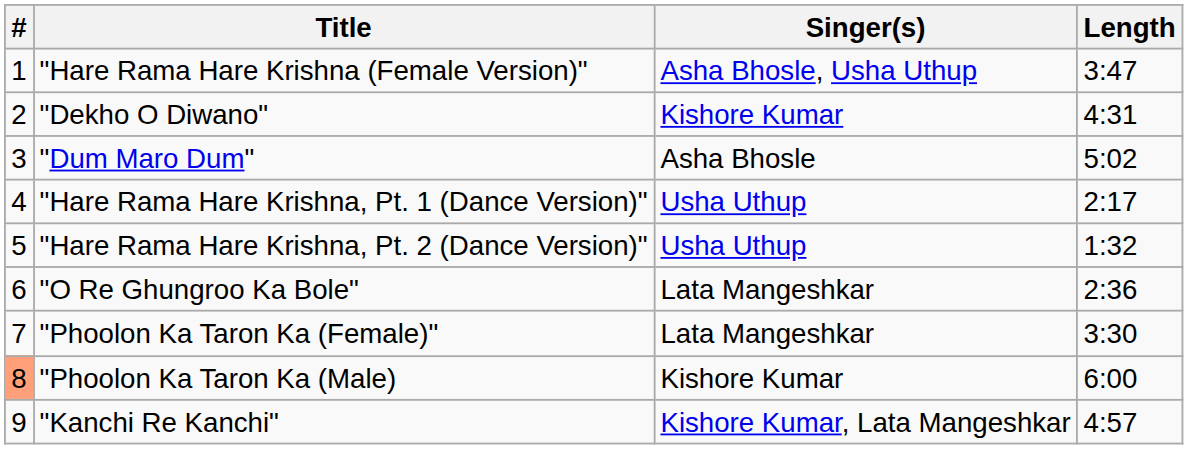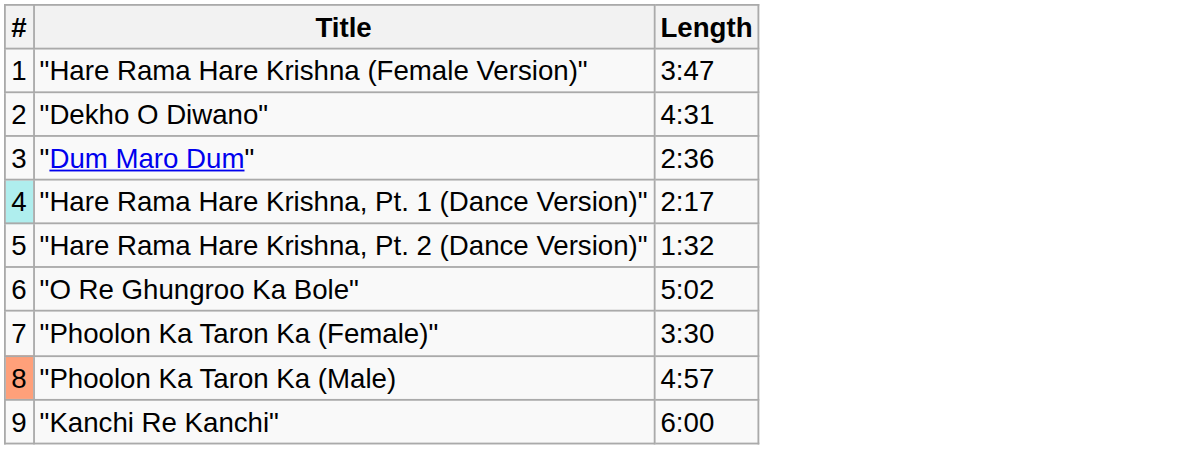 <table class="wikitable" style="font-size:95%;">
 <tr>
 <th>#</th>
 <th>Title</th>
-<th>Singer(s)</th>
 <th>Length</th>
 </tr>
 <tr>
 <td>1</td>
 <td>"Hare Rama Hare Krishna (Female Version)"</td>
-<td><a href='#'>Asha Bhosle</a>, <a href='#'>Usha Uthup</a></td>
 <td>3:47</td>
 </tr>
 <tr>
 <td>2</td>
 <td>"Dekho O Diwano"</td>
-<td><a href='#'>Kishore Kumar</a></td>
 <td>4:31</td>
 </tr>
 <tr>
 <td>3</td>
 <td>"<a href='#'>Dum Maro Dum</a>"</td>
-<td>Asha Bhosle</td>
-<td>5:02</td>
+<td>2:36</td>
 </tr>
 <tr>
-<td>4</td>
+<td style="background: paleturquoise;">4</td>
 <td>"Hare Rama Hare Krishna, Pt. 1 (Dance Version)"</td>
-<td><a href='#'>Usha Uthup</a></td>
 <td>2:17</td>
 </tr>
 <tr>
 <td>5</td>
 <td>"Hare Rama Hare Krishna, Pt. 2 (Dance Version)"</td>
-<td><a href='#'>Usha Uthup</a></td>
 <td>1:32</td>
 </tr>
 <tr>
 <td>6</td>
 <td>"O Re Ghungroo Ka Bole"</td>
-<td>Lata Mangeshkar</td>
-<td>2:36</td>
+<td>5:02</td>
 </tr>
 <tr>
 <td>7</td>
 <td>"Phoolon Ka Taron Ka (Female)"</td>
-<td>Lata Mangeshkar</td>
 <td>3:30</td>
 </tr>
 <tr>
 <td style="background: lightsalmon;">8</td>
 <td>"Phoolon Ka Taron Ka (Male)</td>
-<td>Kishore Kumar</td>
-<td>6:00</td>
+<td>4:57</td>
 </tr>
 <tr>
 <td>9</td>
 <td>"Kanchi Re Kanchi"</td>
-<td><a href='#'>Kishore Kumar</a>, Lata Mangeshkar</td>
-<td>4:57</td>
+<td>6:00</td>
 </tr>
 </table>
